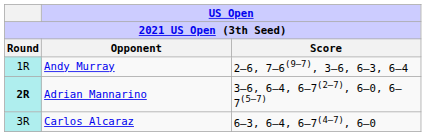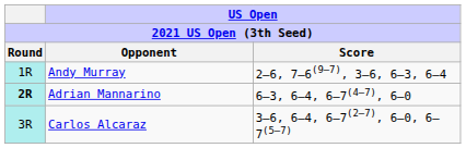 <table class="wikitable collapsible collapsed">
 <tr>
 <th></th>
 <th colspan=2 style="background:#ccf;"><a href='#'>US Open</a></th>
 </tr>
 <tr>
 <th colspan=3 style="background:#ccf;"><a href='#'>2021 US Open</a> (3th Seed)</th>
 </tr>
 <tr>
 <th>Round</th>
 <th width=225>Opponent</th>
 <th width=225>Score</th>
 </tr>
 <tr>
 <td style="text-align:center;background:#afeeee;">1R</td>
 <td> <a href='#'>Andy Murray</a></td>
 <td>2–6, 7–6<sup>(9–7)</sup>, 3–6, 6–3, 6–4</td>
 </tr>
 <tr>
 <td style="text-align:center;background:#afeeee;"><strong>2R</strong></td>
 <td> <a href='#'>Adrian Mannarino</a></td>
-<td>3–6, 6–4, 6–7<sup>(2–7)</sup>, 6–0, 6–7<sup>(5–7)</sup></td>
+<td>6–3, 6–4, 6–7<sup>(4–7)</sup>, 6–0</td>
 </tr>
 <tr>
 <td style="text-align:center;background:#afeeee;">3R</td>
 <td> <a href='#'>Carlos Alcaraz</a></td>
-<td>6–3, 6–4, 6–7<sup>(4–7)</sup>, 6–0</td>
+<td>3–6, 6–4, 6–7<sup>(2–7)</sup>, 6–0, 6–7<sup>(5–7)</sup></td>
 </tr>
 </table>
